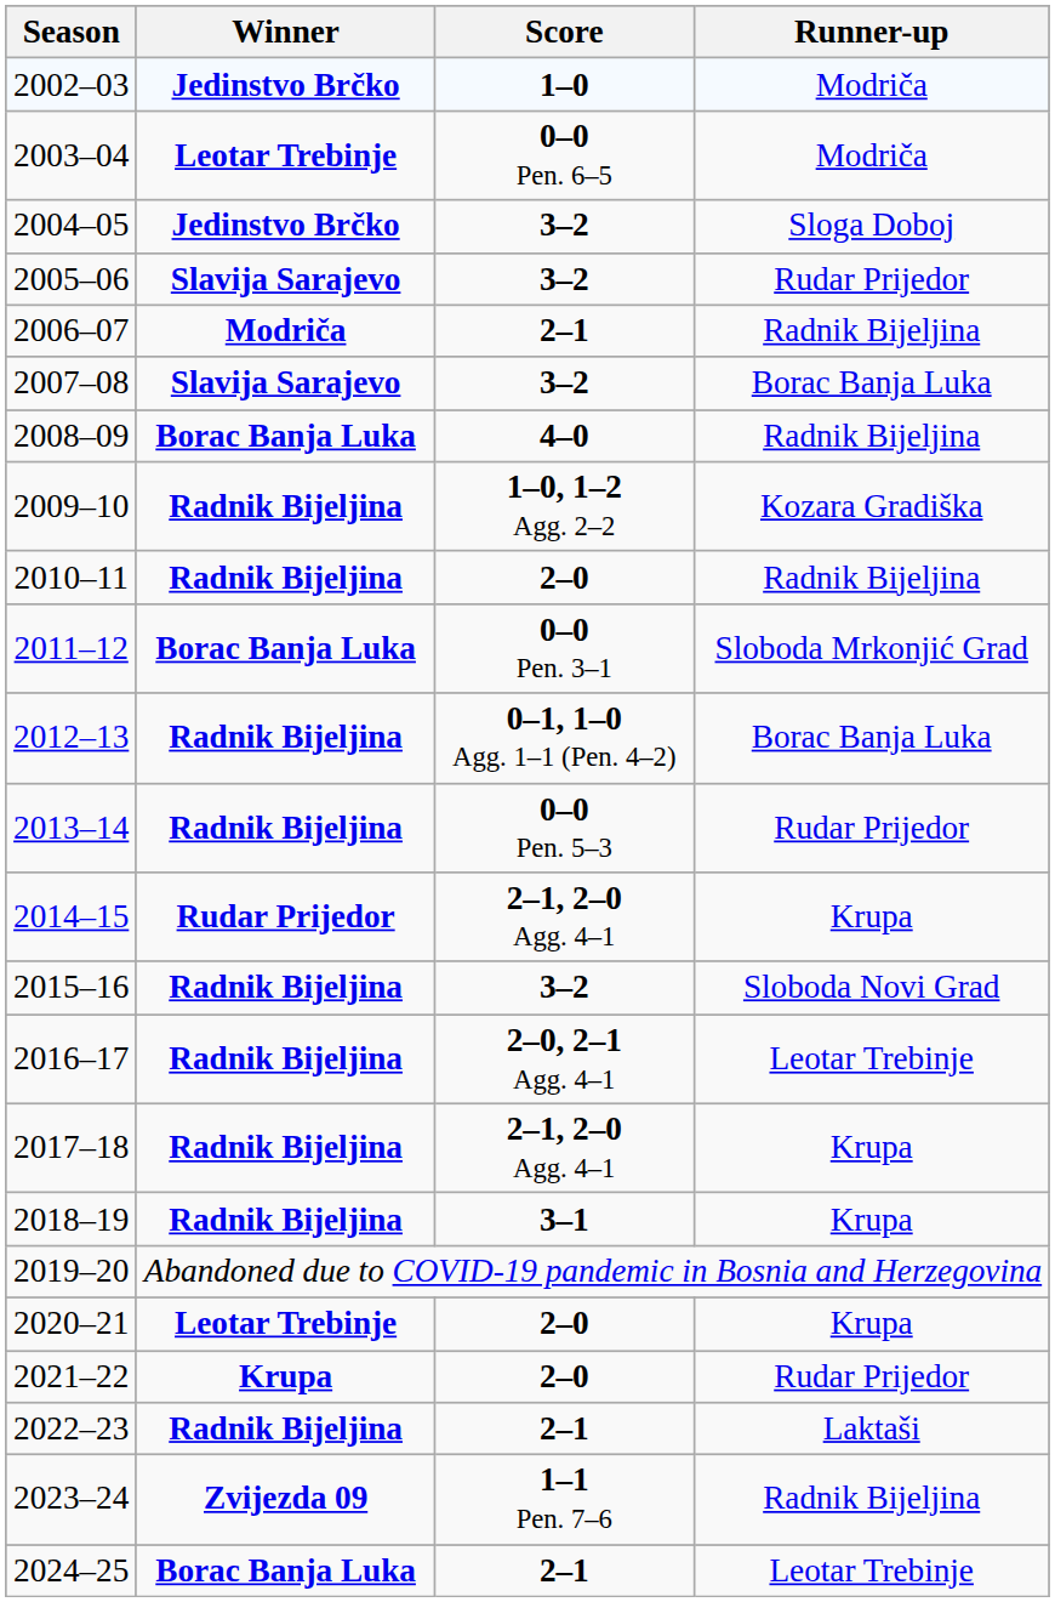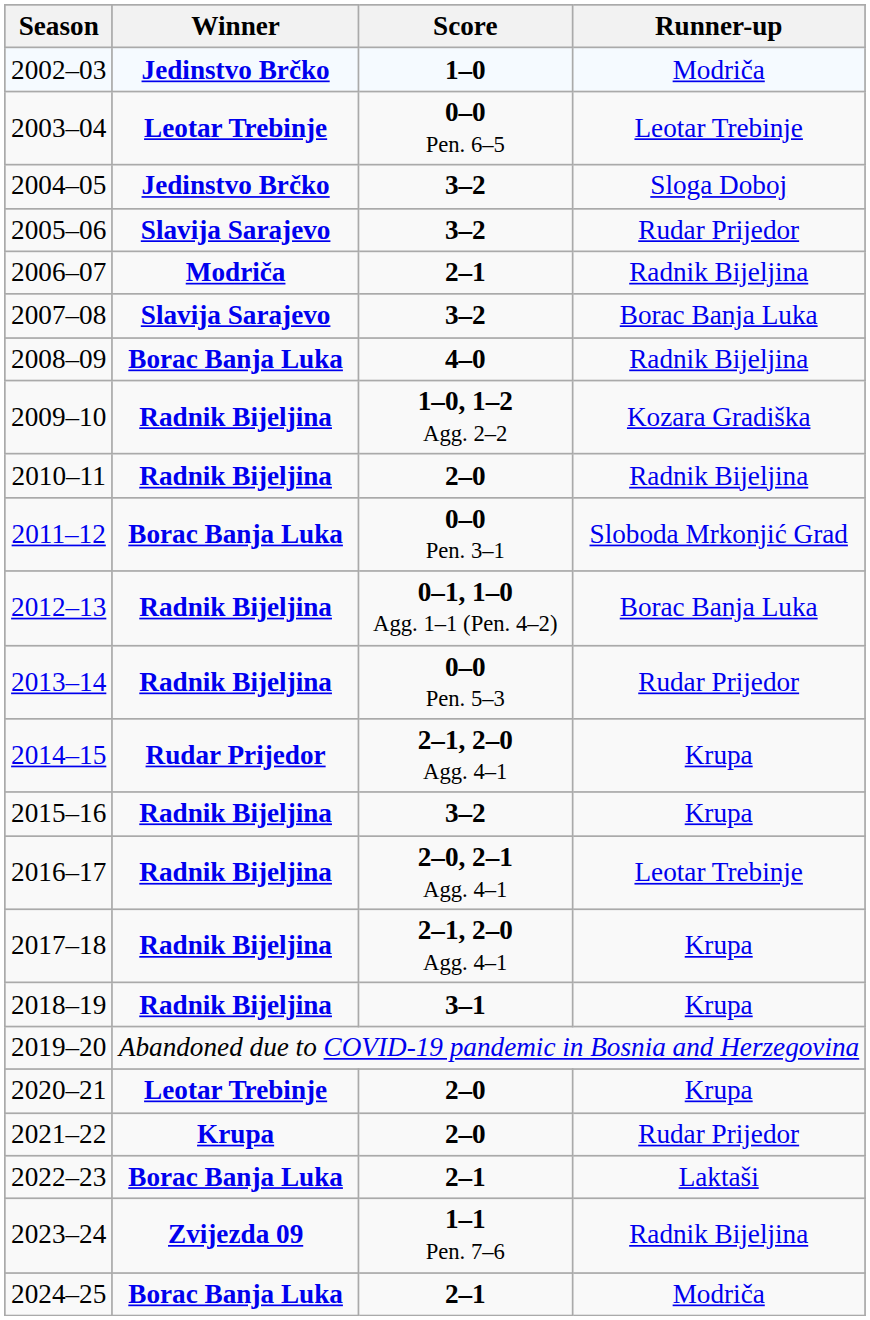 <table class="wikitable" style="text-align: center;">
 <tr style="background:#efefef;">
 <th>Season</th>
 <th>Winner</th>
 <th>Score</th>
 <th>Runner-up</th>
 </tr>
 <tr bgcolor=#F5FAFF>
 <td>2002–03</td>
 <td><strong><a href='#'>Jedinstvo Brčko</a></strong><br><small></small></td>
 <td><strong>1–0</strong><br><small></small></td>
 <td><a href='#'>Modriča</a><br><small></small></td>
 </tr>
 <tr>
 <td>2003–04</td>
 <td><strong><a href='#'>Leotar Trebinje</a></strong><br><small></small></td>
 <td><strong>0–0</strong><br><small>Pen. 6–5</small></td>
-<td><a href='#'>Modriča</a><br><small></small></td>
+<td><a href='#'>Leotar Trebinje</a><br><small></small></td>
 </tr>
 <tr>
 <td>2004–05</td>
 <td><strong><a href='#'>Jedinstvo Brčko</a></strong><br><small></small></td>
 <td><strong>3–2</strong><br><small></small></td>
 <td><a href='#'>Sloga Doboj</a><br><small></small></td>
 </tr>
 <tr>
 <td>2005–06</td>
 <td><strong><a href='#'>Slavija Sarajevo</a></strong><br><small></small></td>
 <td><strong>3–2</strong><br><small></small></td>
 <td><a href='#'>Rudar Prijedor</a><br><small></small></td>
 </tr>
 <tr>
 <td>2006–07</td>
 <td><strong><a href='#'>Modriča</a></strong><br><small></small></td>
 <td><strong>2–1</strong><br></td>
 <td><a href='#'>Radnik Bijeljina</a><br><small></small></td>
 </tr>
 <tr>
 <td>2007–08</td>
 <td><strong><a href='#'>Slavija Sarajevo</a></strong><br><small></small></td>
 <td><strong>3–2</strong><br></td>
 <td><a href='#'>Borac Banja Luka</a><br><small></small></td>
 </tr>
 <tr>
 <td>2008–09</td>
 <td><strong><a href='#'>Borac Banja Luka</a></strong><br><small></small></td>
 <td><strong>4–0</strong><br></td>
 <td><a href='#'>Radnik Bijeljina</a><br><small></small></td>
 </tr>
 <tr>
 <td>2009–10</td>
 <td><strong><a href='#'>Radnik Bijeljina</a></strong><br><small></small></td>
 <td><strong>1–0, 1–2</strong><br><small>Agg. 2–2</small></td>
 <td><a href='#'>Kozara Gradiška</a><br><small></small></td>
 </tr>
 <tr>
 <td>2010–11</td>
 <td><strong><a href='#'>Radnik Bijeljina</a></strong><br><small></small></td>
 <td><strong>2–0</strong><br></td>
 <td><a href='#'>Radnik Bijeljina</a><br><small></small></td>
 </tr>
 <tr>
 <td><a href='#'>2011–12</a></td>
 <td><strong><a href='#'>Borac Banja Luka</a></strong><br><small></small></td>
 <td><strong>0–0</strong><br><small>Pen. 3–1</small></td>
 <td><a href='#'>Sloboda Mrkonjić Grad</a><br><small></small></td>
 </tr>
 <tr>
 <td><a href='#'>2012–13</a></td>
 <td><strong><a href='#'>Radnik Bijeljina</a></strong><br><small></small></td>
 <td><strong>0–1, 1–0</strong><br><small>Agg. 1–1 (Pen. 4–2)</small></td>
 <td><a href='#'>Borac Banja Luka</a><br><small></small></td>
 </tr>
 <tr>
 <td><a href='#'>2013–14</a></td>
 <td><strong><a href='#'>Radnik Bijeljina</a></strong><br><small></small></td>
 <td><strong>0–0</strong><br><small>Pen. 5–3</small></td>
 <td><a href='#'>Rudar Prijedor</a><br><small></small></td>
 </tr>
 <tr>
 <td><a href='#'>2014–15</a></td>
 <td><strong><a href='#'>Rudar Prijedor</a></strong><br><small></small></td>
 <td><strong>2–1, 2–0</strong><br><small>Agg. 4–1</small></td>
 <td><a href='#'>Krupa</a><br><small></small></td>
 </tr>
 <tr>
 <td>2015–16</td>
 <td><strong><a href='#'>Radnik Bijeljina</a></strong><br><small></small></td>
 <td><strong>3–2</strong><br></td>
-<td><a href='#'>Sloboda Novi Grad</a><br><small></small></td>
+<td><a href='#'>Krupa</a><br><small></small></td>
 </tr>
 <tr>
 <td>2016–17</td>
 <td><strong><a href='#'>Radnik Bijeljina</a></strong><br><small></small></td>
 <td><strong>2–0, 2–1</strong><br><small>Agg. 4–1</small></td>
 <td><a href='#'>Leotar Trebinje</a><br><small></small></td>
 </tr>
 <tr>
 <td>2017–18</td>
 <td><strong><a href='#'>Radnik Bijeljina</a></strong><br><small></small></td>
 <td><strong>2–1, 2–0</strong><br><small>Agg. 4–1</small></td>
 <td><a href='#'>Krupa</a><br><small></small></td>
 </tr>
 <tr>
 <td>2018–19</td>
 <td><strong><a href='#'>Radnik Bijeljina</a></strong><br><small></small></td>
 <td><strong>3–1</strong><br></td>
 <td><a href='#'>Krupa</a><br><small></small></td>
 </tr>
 <tr>
 <td>2019–20</td>
 <td colspan=3><em>Abandoned due to <a href='#'>COVID-19 pandemic in Bosnia and Herzegovina</a></em></td>
 </tr>
 <tr>
 <td>2020–21</td>
 <td><strong><a href='#'>Leotar Trebinje</a></strong><br><small></small></td>
 <td><strong>2–0</strong><br></td>
 <td><a href='#'>Krupa</a><br><small></small></td>
 </tr>
 <tr>
 <td>2021–22</td>
 <td><strong><a href='#'>Krupa</a></strong><br><small></small></td>
 <td><strong>2–0</strong><br></td>
 <td><a href='#'>Rudar Prijedor</a><br><small></small></td>
 </tr>
 <tr>
 <td>2022–23</td>
-<td><strong><a href='#'>Radnik Bijeljina</a></strong><br><small></small></td>
+<td><strong><a href='#'>Borac Banja Luka</a></strong><br><small></small></td>
 <td><strong>2–1</strong><br></td>
 <td><a href='#'>Laktaši</a><br><small></small></td>
 </tr>
 <tr>
 <td>2023–24</td>
 <td><strong><a href='#'>Zvijezda 09</a></strong><br><small></small></td>
 <td><strong>1–1</strong><br><small>Pen. 7–6</small></td>
 <td><a href='#'>Radnik Bijeljina</a><br><small></small></td>
 </tr>
 <tr>
 <td>2024–25</td>
 <td><strong><a href='#'>Borac Banja Luka</a></strong><br><small></small></td>
 <td><strong>2–1</strong><br></td>
-<td><a href='#'>Leotar Trebinje</a><br><small></small></td>
+<td><a href='#'>Modriča</a><br><small></small></td>
 </tr>
 </table>
